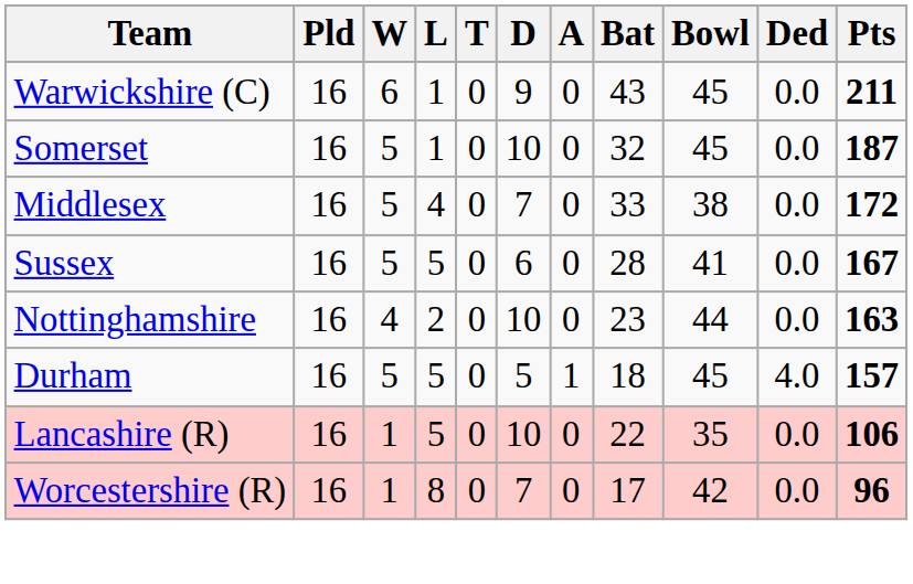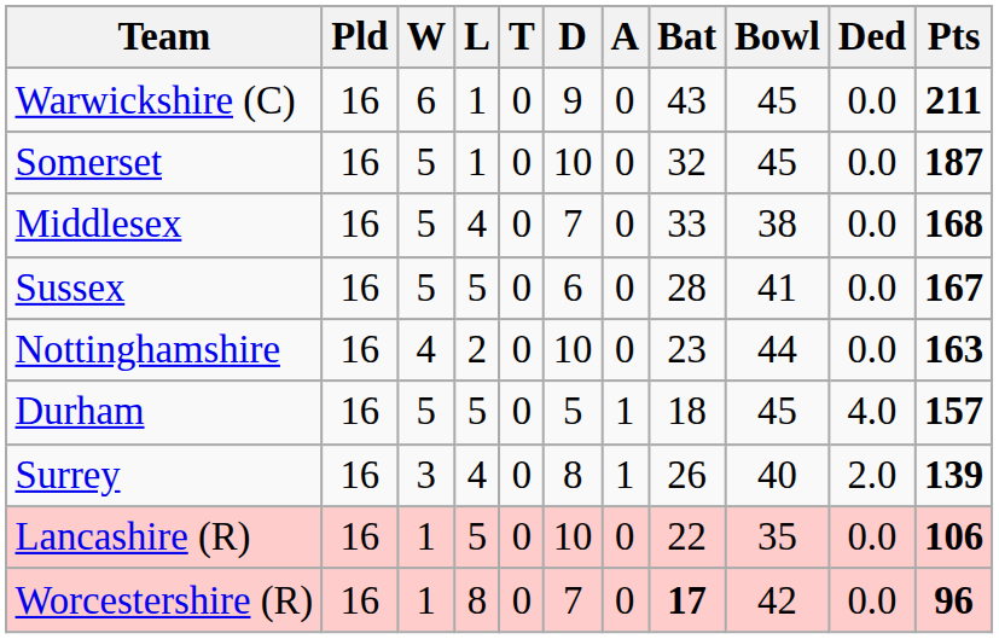 <table class="wikitable" style="text-align: center;">
 <tr>
 <th>Team</th>
 <th>Pld</th>
 <th>W</th>
 <th>L</th>
 <th>T</th>
 <th>D</th>
 <th>A</th>
 <th>Bat</th>
 <th>Bowl</th>
 <th>Ded</th>
 <th>Pts</th>
 </tr>
 <tr -style="background:#fbd009;">
 <td align=left><a href='#'>Warwickshire</a> (C)</td>
 <td>16</td>
 <td>6</td>
 <td>1</td>
 <td>0</td>
 <td>9</td>
 <td>0</td>
 <td>43</td>
 <td>45</td>
 <td>0.0</td>
 <td><strong>211</strong></td>
 </tr>
 <tr>
 <td align=left><a href='#'>Somerset</a></td>
 <td>16</td>
 <td>5</td>
 <td>1</td>
 <td>0</td>
 <td>10</td>
 <td>0</td>
 <td>32</td>
 <td>45</td>
 <td>0.0</td>
 <td><strong>187</strong></td>
 </tr>
 <tr>
 <td align=left><a href='#'>Middlesex</a></td>
 <td>16</td>
 <td>5</td>
 <td>4</td>
 <td>0</td>
 <td>7</td>
 <td>0</td>
 <td>33</td>
 <td>38</td>
 <td>0.0</td>
-<td><strong>172</strong></td>
+<td><strong>168</strong></td>
 </tr>
 <tr>
 <td align=left><a href='#'>Sussex</a></td>
 <td>16</td>
 <td>5</td>
 <td>5</td>
 <td>0</td>
 <td>6</td>
 <td>0</td>
 <td>28</td>
 <td>41</td>
 <td>0.0</td>
 <td><strong>167</strong></td>
 </tr>
 <tr>
 <td align=left><a href='#'>Nottinghamshire</a></td>
 <td>16</td>
 <td>4</td>
 <td>2</td>
 <td>0</td>
 <td>10</td>
 <td>0</td>
 <td>23</td>
 <td>44</td>
 <td>0.0</td>
 <td><strong>163</strong></td>
 </tr>
 <tr>
 <td align=left><a href='#'>Durham</a></td>
 <td>16</td>
 <td>5</td>
 <td>5</td>
 <td>0</td>
 <td>5</td>
 <td>1</td>
 <td>18</td>
 <td>45</td>
 <td>4.0</td>
 <td><strong>157</strong></td>
 </tr>
+<tr>
+<td align=left><a href='#'>Surrey</a></td>
+<td>16</td>
+<td>3</td>
+<td>4</td>
+<td>0</td>
+<td>8</td>
+<td>1</td>
+<td>26</td>
+<td>40</td>
+<td>2.0</td>
+<td><strong>139</strong></td>
+</tr>
 <tr style="background:#FFCCCC;">
 <td align=left><a href='#'>Lancashire</a> (R)</td>
 <td>16</td>
 <td>1</td>
 <td>5</td>
 <td>0</td>
 <td>10</td>
 <td>0</td>
 <td>22</td>
 <td>35</td>
 <td>0.0</td>
 <td><strong>106</strong></td>
 </tr>
 <tr style="background:#FFCCCC;">
 <td align=left><a href='#'>Worcestershire</a> (R)</td>
 <td>16</td>
 <td>1</td>
 <td>8</td>
 <td>0</td>
 <td>7</td>
 <td>0</td>
-<td>17</td>
+<td><strong>17</strong></td>
 <td>42</td>
 <td>0.0</td>
 <td><strong>96</strong></td>
 </tr>
 </table>
